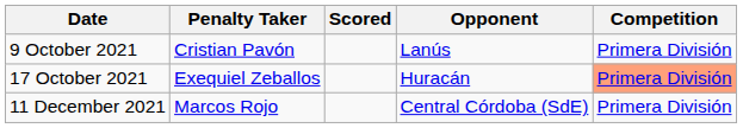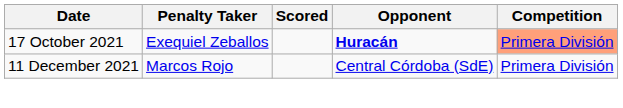 <table class="wikitable">
 <tr>
 <th>Date</th>
 <th>Penalty Taker</th>
 <th>Scored</th>
 <th>Opponent</th>
 <th>Competition</th>
 </tr>
 <tr>
-<td>9 October 2021</td>
-<td><a href='#'>Cristian Pavón</a></td>
-<td></td>
-<td><a href='#'>Lanús</a></td>
-<td><a href='#'>Primera División</a></td>
-</tr>
-<tr>
 <td>17 October 2021</td>
 <td><a href='#'>Exequiel Zeballos</a></td>
 <td></td>
-<td><a href='#'>Huracán</a></td>
+<td><strong><a href='#'>Huracán</a></strong></td>
 <td style="background: lightsalmon;"><a href='#'>Primera División</a></td>
 </tr>
 <tr>
 <td>11 December 2021</td>
 <td><a href='#'>Marcos Rojo</a></td>
 <td></td>
 <td><a href='#'>Central Córdoba (SdE)</a></td>
 <td><a href='#'>Primera División</a></td>
 </tr>
 </table>
